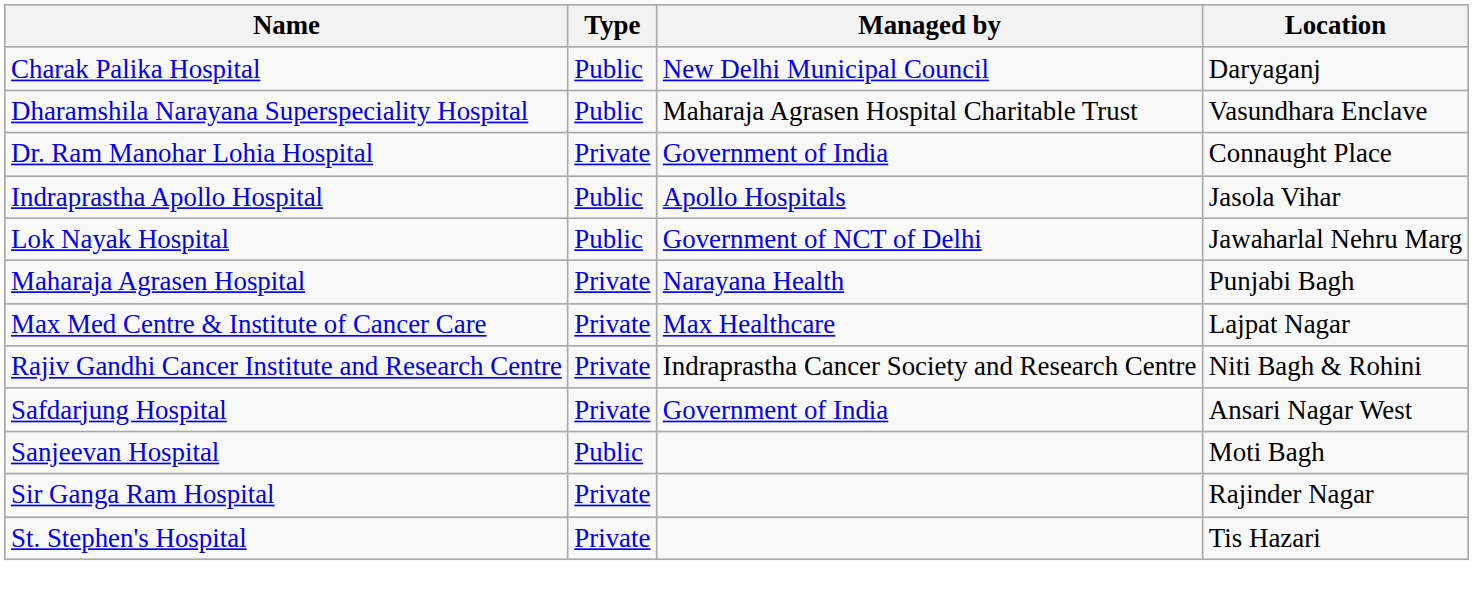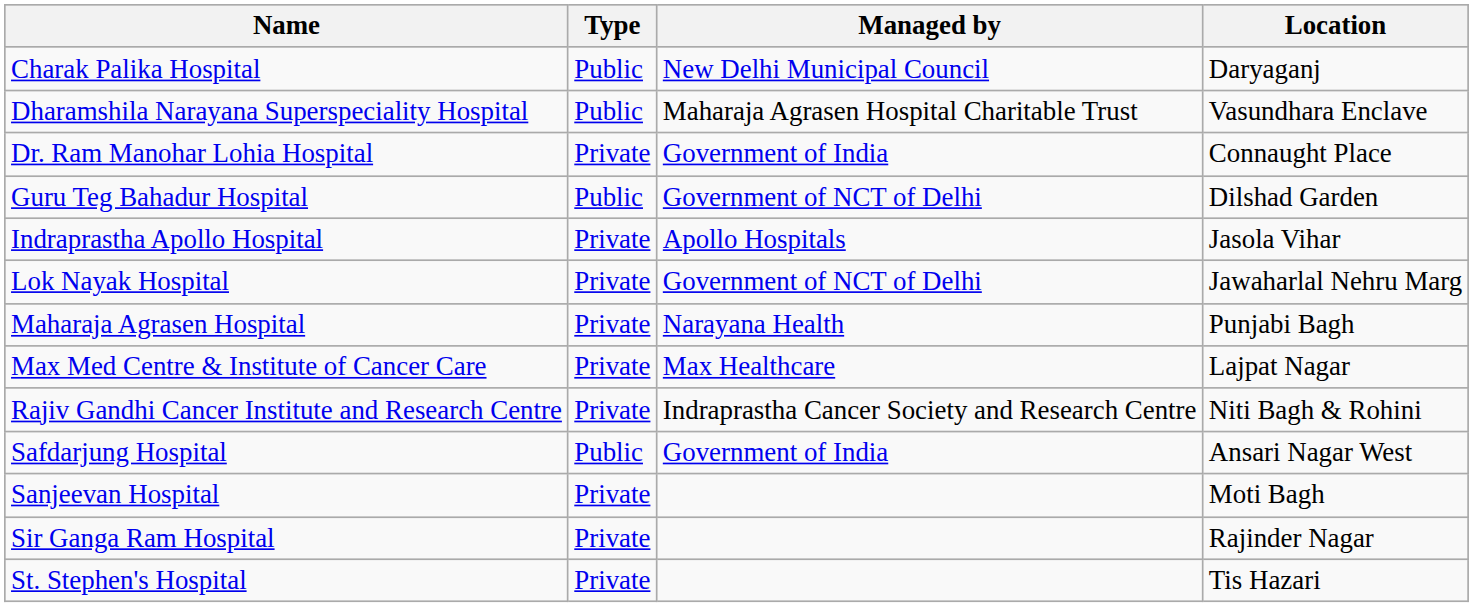 <table class="wikitable sortable">
 <tr>
 <th>Name</th>
 <th>Type</th>
 <th>Managed by</th>
 <th>Location</th>
 </tr>
 <tr>
 <td><a href='#'>Charak Palika Hospital</a></td>
 <td><a href='#'>Public</a></td>
 <td><a href='#'>New Delhi Municipal Council</a></td>
 <td>Daryaganj</td>
 </tr>
 <tr>
 <td><a href='#'>Dharamshila Narayana Superspeciality Hospital</a></td>
 <td><a href='#'>Public</a></td>
 <td>Maharaja Agrasen Hospital Charitable Trust</td>
 <td>Vasundhara Enclave</td>
 </tr>
 <tr>
 <td><a href='#'>Dr. Ram Manohar Lohia Hospital</a></td>
 <td><a href='#'>Private</a></td>
 <td><a href='#'>Government of India</a></td>
 <td>Connaught Place</td>
 </tr>
 <tr>
+<td><a href='#'>Guru Teg Bahadur Hospital</a></td>
+<td><a href='#'>Public</a></td>
+<td><a href='#'>Government of NCT of Delhi</a></td>
+<td>Dilshad Garden</td>
+</tr>
+<tr>
 <td><a href='#'>Indraprastha Apollo Hospital</a></td>
-<td><a href='#'>Public</a></td>
+<td><a href='#'>Private</a></td>
 <td><a href='#'>Apollo Hospitals</a></td>
 <td>Jasola Vihar</td>
 </tr>
 <tr>
 <td><a href='#'>Lok Nayak Hospital</a></td>
-<td><a href='#'>Public</a></td>
+<td><a href='#'>Private</a></td>
 <td><a href='#'>Government of NCT of Delhi</a></td>
 <td>Jawaharlal Nehru Marg</td>
 </tr>
 <tr>
 <td><a href='#'>Maharaja Agrasen Hospital</a></td>
 <td><a href='#'>Private</a></td>
 <td><a href='#'>Narayana Health</a></td>
 <td>Punjabi Bagh</td>
 </tr>
 <tr>
 <td><a href='#'>Max Med Centre & Institute of Cancer Care</a></td>
 <td><a href='#'>Private</a></td>
 <td><a href='#'>Max Healthcare</a></td>
 <td>Lajpat Nagar</td>
 </tr>
 <tr>
 <td><a href='#'>Rajiv Gandhi Cancer Institute and Research Centre</a></td>
 <td><a href='#'>Private</a></td>
 <td>Indraprastha Cancer Society and Research Centre</td>
 <td>Niti Bagh & Rohini</td>
 </tr>
 <tr>
 <td><a href='#'>Safdarjung Hospital</a></td>
-<td><a href='#'>Private</a></td>
+<td><a href='#'>Public</a></td>
 <td><a href='#'>Government of India</a></td>
 <td>Ansari Nagar West</td>
 </tr>
 <tr>
 <td><a href='#'>Sanjeevan Hospital</a></td>
-<td><a href='#'>Public</a></td>
+<td><a href='#'>Private</a></td>
 <td></td>
 <td>Moti Bagh</td>
 </tr>
 <tr>
 <td><a href='#'>Sir Ganga Ram Hospital</a></td>
 <td><a href='#'>Private</a></td>
 <td></td>
 <td>Rajinder Nagar</td>
 </tr>
 <tr>
 <td><a href='#'>St. Stephen's Hospital</a></td>
 <td><a href='#'>Private</a></td>
 <td></td>
 <td>Tis Hazari</td>
 </tr>
 </table>
